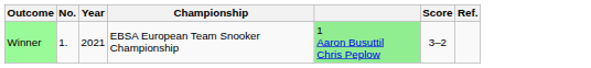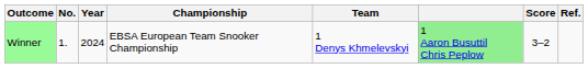 <table class="wikitable sortable">
 <tr>
 <th scope="col" style="width:50px;">Outcome</th>
 <th scope="col" style="width:20px;">No.</th>
 <th scope="col" style="width:20px;">Year</th>
 <th scope="col" style="width:300px;">Championship</th>
+<th scope="col" style="width:150px;">Team</th>
 <th scope="col" style="width:150px;"></th>
 <th scope="col" style="text-align:center; width:20px;">Score</th>
 <th scope="col" style="width:20px;" class="unsortable">Ref.</th>
 </tr>
 <tr>
 <td style="background:#98FB98">Winner</td>
 <td>1.</td>
-<td>2021</td>
+<td>2024</td>
 <td>EBSA European Team Snooker Championship</td>
+<td> 1<br><a href='#'>Denys Khmelevskyi</a></td>
 <td style="background: lightgreen;"> 1<br><a href='#'>Aaron Busuttil</a><br><a href='#'>Chris Peplow</a></td>
 <td style="text-align:center;">3–2</td>
 <td style="text-align:center;"></td>
 </tr>
 </table>
